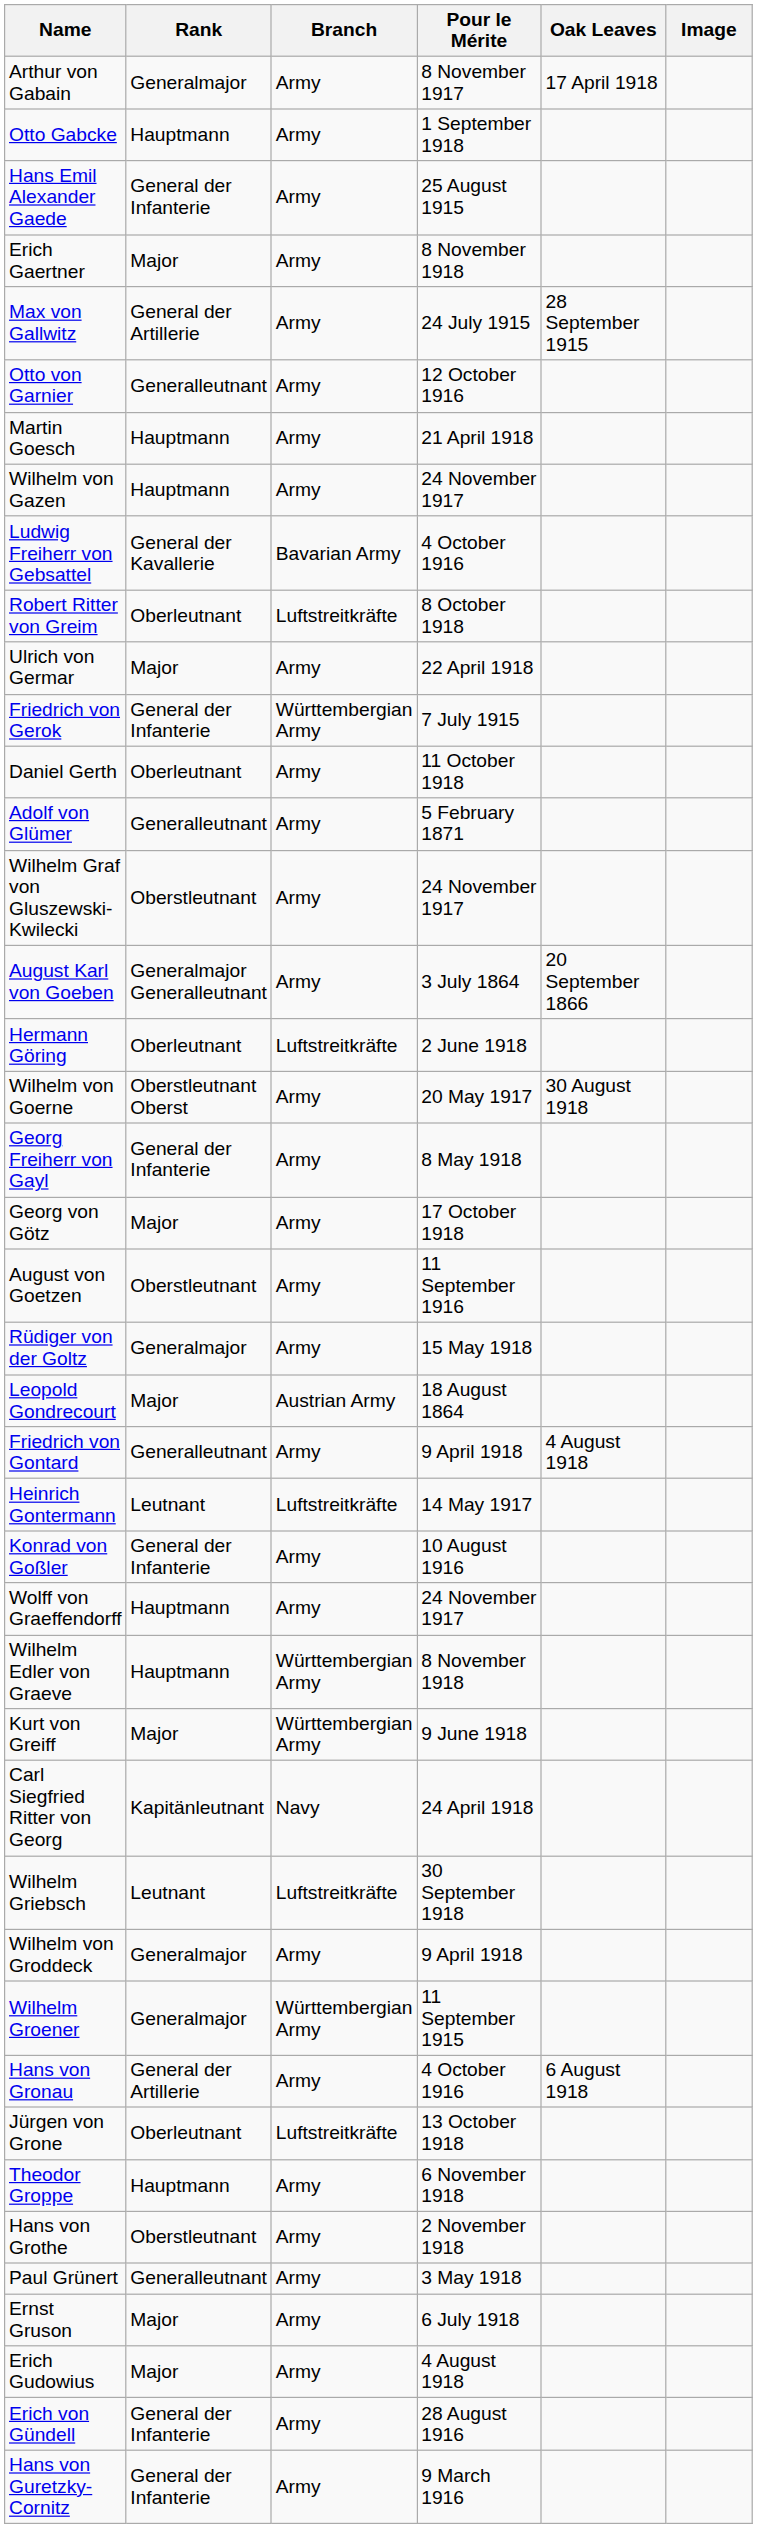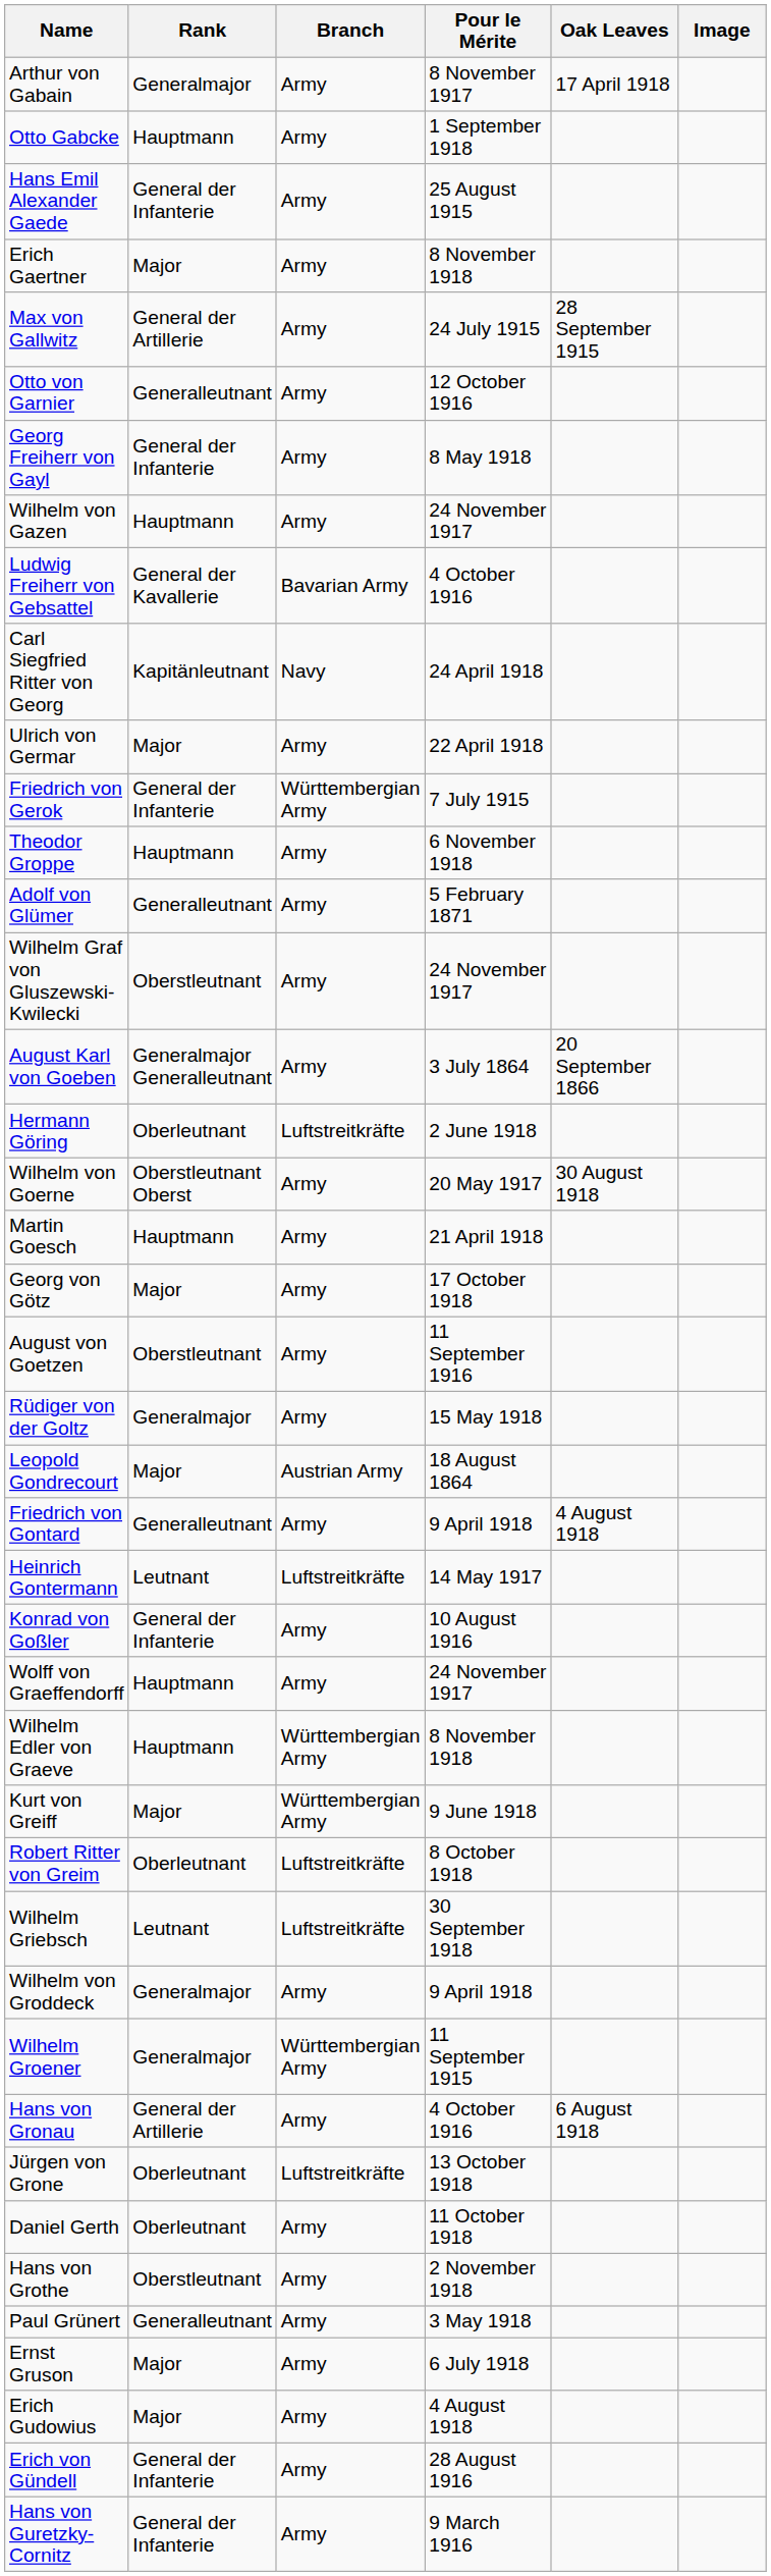 <table class="wikitable" style="width:100%;">
 <tr>
 <th>Name</th>
 <th>Rank</th>
 <th>Branch</th>
 <th width="130">Pour le Mérite</th>
 <th width="130">Oak Leaves</th>
 <th width="100">Image</th>
 </tr>
 <tr>
 <td>Arthur von Gabain</td>
 <td>Generalmajor</td>
 <td>Army</td>
 <td>8 November 1917</td>
 <td>17 April 1918</td>
 <td></td>
 </tr>
 <tr>
 <td><a href='#'>Otto Gabcke</a></td>
 <td>Hauptmann</td>
 <td>Army</td>
 <td>1 September 1918</td>
 <td></td>
 <td></td>
 </tr>
 <tr>
 <td><a href='#'>Hans Emil Alexander Gaede</a></td>
 <td>General der Infanterie</td>
 <td>Army</td>
 <td>25 August 1915</td>
 <td></td>
 <td></td>
 </tr>
 <tr>
 <td>Erich Gaertner</td>
 <td>Major</td>
 <td>Army</td>
 <td>8 November 1918</td>
 <td></td>
 <td></td>
 </tr>
 <tr>
 <td><a href='#'>Max von Gallwitz</a></td>
 <td>General der Artillerie</td>
 <td>Army</td>
 <td>24 July 1915</td>
 <td>28 September 1915</td>
 <td></td>
 </tr>
 <tr>
 <td><a href='#'>Otto von Garnier</a></td>
 <td>Generalleutnant</td>
 <td>Army</td>
 <td>12 October 1916</td>
 <td></td>
 <td></td>
 </tr>
 <tr>
-<td>Martin Goesch</td>
-<td>Hauptmann</td>
+<td><a href='#'>Georg Freiherr von Gayl</a></td>
+<td>General der Infanterie</td>
 <td>Army</td>
-<td>21 April 1918</td>
+<td>8 May 1918</td>
 <td></td>
 <td></td>
 </tr>
 <tr>
 <td>Wilhelm von Gazen</td>
 <td>Hauptmann</td>
 <td>Army</td>
 <td>24 November 1917</td>
 <td></td>
 <td></td>
 </tr>
 <tr>
 <td><a href='#'>Ludwig Freiherr von Gebsattel</a></td>
 <td>General der Kavallerie</td>
 <td>Bavarian Army</td>
 <td>4 October 1916</td>
 <td></td>
 <td></td>
 </tr>
 <tr>
-<td><a href='#'>Robert Ritter von Greim</a></td>
-<td>Oberleutnant</td>
-<td>Luftstreitkräfte</td>
-<td>8 October 1918</td>
+<td>Carl Siegfried Ritter von Georg</td>
+<td>Kapitänleutnant</td>
+<td>Navy</td>
+<td>24 April 1918</td>
 <td></td>
 <td></td>
 </tr>
 <tr>
 <td>Ulrich von Germar</td>
 <td>Major</td>
 <td>Army</td>
 <td>22 April 1918</td>
 <td></td>
 <td></td>
 </tr>
 <tr>
 <td><a href='#'>Friedrich von Gerok</a></td>
 <td>General der Infanterie</td>
 <td>Württembergian Army</td>
 <td>7 July 1915</td>
 <td></td>
 <td></td>
 </tr>
 <tr>
-<td>Daniel Gerth</td>
-<td>Oberleutnant</td>
+<td><a href='#'>Theodor Groppe</a></td>
+<td>Hauptmann</td>
 <td>Army</td>
-<td>11 October 1918</td>
+<td>6 November 1918</td>
 <td></td>
 <td></td>
 </tr>
 <tr>
 <td><a href='#'>Adolf von Glümer</a></td>
 <td>Generalleutnant</td>
 <td>Army</td>
 <td>5 February 1871</td>
 <td></td>
 <td></td>
 </tr>
 <tr>
 <td>Wilhelm Graf von Gluszewski-Kwilecki</td>
 <td>Oberstleutnant</td>
 <td>Army</td>
 <td>24 November 1917</td>
 <td></td>
 <td></td>
 </tr>
 <tr>
 <td><a href='#'>August Karl von Goeben</a></td>
 <td>Generalmajor<br>Generalleutnant</td>
 <td>Army</td>
 <td>3 July 1864</td>
 <td>20 September 1866</td>
 <td></td>
 </tr>
 <tr>
 <td><a href='#'>Hermann Göring</a></td>
 <td>Oberleutnant</td>
 <td>Luftstreitkräfte</td>
 <td>2 June 1918</td>
 <td></td>
 <td></td>
 </tr>
 <tr>
 <td>Wilhelm von Goerne</td>
 <td>Oberstleutnant<br>Oberst</td>
 <td>Army</td>
 <td>20 May 1917</td>
 <td>30 August 1918</td>
 <td></td>
 </tr>
 <tr>
-<td><a href='#'>Georg Freiherr von Gayl</a></td>
-<td>General der Infanterie</td>
+<td>Martin Goesch</td>
+<td>Hauptmann</td>
 <td>Army</td>
-<td>8 May 1918</td>
+<td>21 April 1918</td>
 <td></td>
 <td></td>
 </tr>
 <tr>
 <td>Georg von Götz</td>
 <td>Major</td>
 <td>Army</td>
 <td>17 October 1918</td>
 <td></td>
 <td></td>
 </tr>
 <tr>
 <td>August von Goetzen</td>
 <td>Oberstleutnant</td>
 <td>Army</td>
 <td>11 September 1916</td>
 <td></td>
 <td></td>
 </tr>
 <tr>
 <td><a href='#'>Rüdiger von der Goltz</a></td>
 <td>Generalmajor</td>
 <td>Army</td>
 <td>15 May 1918</td>
 <td></td>
 <td></td>
 </tr>
 <tr>
 <td><a href='#'>Leopold Gondrecourt</a></td>
 <td>Major</td>
 <td>Austrian Army</td>
 <td>18 August 1864</td>
 <td></td>
 <td></td>
 </tr>
 <tr>
 <td><a href='#'>Friedrich von Gontard</a></td>
 <td>Generalleutnant</td>
 <td>Army</td>
 <td>9 April 1918</td>
 <td>4 August 1918</td>
 <td></td>
 </tr>
 <tr>
 <td><a href='#'>Heinrich Gontermann</a></td>
 <td>Leutnant</td>
 <td>Luftstreitkräfte</td>
 <td>14 May 1917</td>
 <td></td>
 <td></td>
 </tr>
 <tr>
 <td><a href='#'>Konrad von Goßler</a></td>
 <td>General der Infanterie</td>
 <td>Army</td>
 <td>10 August 1916</td>
 <td></td>
 <td></td>
 </tr>
 <tr>
 <td>Wolff von Graeffendorff</td>
 <td>Hauptmann</td>
 <td>Army</td>
 <td>24 November 1917</td>
 <td></td>
 <td></td>
 </tr>
 <tr>
 <td>Wilhelm Edler von Graeve</td>
 <td>Hauptmann</td>
 <td>Württembergian Army</td>
 <td>8 November 1918</td>
 <td></td>
 <td></td>
 </tr>
 <tr>
 <td>Kurt von Greiff</td>
 <td>Major</td>
 <td>Württembergian Army</td>
 <td>9 June 1918</td>
 <td></td>
 <td></td>
 </tr>
 <tr>
-<td>Carl Siegfried Ritter von Georg</td>
-<td>Kapitänleutnant</td>
-<td>Navy</td>
-<td>24 April 1918</td>
+<td><a href='#'>Robert Ritter von Greim</a></td>
+<td>Oberleutnant</td>
+<td>Luftstreitkräfte</td>
+<td>8 October 1918</td>
 <td></td>
 <td></td>
 </tr>
 <tr>
 <td>Wilhelm Griebsch</td>
 <td>Leutnant</td>
 <td>Luftstreitkräfte</td>
 <td>30 September 1918</td>
 <td></td>
 <td></td>
 </tr>
 <tr>
 <td>Wilhelm von Groddeck</td>
 <td>Generalmajor</td>
 <td>Army</td>
 <td>9 April 1918</td>
 <td></td>
 <td></td>
 </tr>
 <tr>
 <td><a href='#'>Wilhelm Groener</a></td>
 <td>Generalmajor</td>
 <td>Württembergian Army</td>
 <td>11 September 1915</td>
 <td></td>
 <td></td>
 </tr>
 <tr>
 <td><a href='#'>Hans von Gronau</a></td>
 <td>General der Artillerie</td>
 <td>Army</td>
 <td>4 October 1916</td>
 <td>6 August 1918</td>
 <td></td>
 </tr>
 <tr>
 <td>Jürgen von Grone</td>
 <td>Oberleutnant</td>
 <td>Luftstreitkräfte</td>
 <td>13 October 1918</td>
 <td></td>
 <td></td>
 </tr>
 <tr>
-<td><a href='#'>Theodor Groppe</a></td>
-<td>Hauptmann</td>
+<td>Daniel Gerth</td>
+<td>Oberleutnant</td>
 <td>Army</td>
-<td>6 November 1918</td>
+<td>11 October 1918</td>
 <td></td>
 <td></td>
 </tr>
 <tr>
 <td>Hans von Grothe</td>
 <td>Oberstleutnant</td>
 <td>Army</td>
 <td>2 November 1918</td>
 <td></td>
 <td></td>
 </tr>
 <tr>
 <td>Paul Grünert</td>
 <td>Generalleutnant</td>
 <td>Army</td>
 <td>3 May 1918</td>
 <td></td>
 <td></td>
 </tr>
 <tr>
 <td>Ernst Gruson</td>
 <td>Major</td>
 <td>Army</td>
 <td>6 July 1918</td>
 <td></td>
 <td></td>
 </tr>
 <tr>
 <td>Erich Gudowius</td>
 <td>Major</td>
 <td>Army</td>
 <td>4 August 1918</td>
 <td></td>
 <td></td>
 </tr>
 <tr>
 <td><a href='#'>Erich von Gündell</a></td>
 <td>General der Infanterie</td>
 <td>Army</td>
 <td>28 August 1916</td>
 <td></td>
 <td></td>
 </tr>
 <tr>
 <td><a href='#'>Hans von Guretzky-Cornitz</a></td>
 <td>General der Infanterie</td>
 <td>Army</td>
 <td>9 March 1916</td>
 <td></td>
 <td></td>
 </tr>
 </table>
